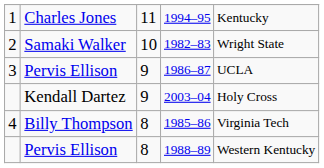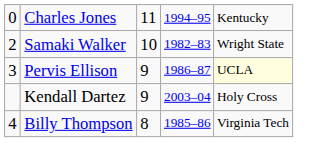 <table class="wikitable">
 <tr>
 </tr>
 <tr>
-<td>1</td>
+<td>0</td>
 <td><a href='#'>Charles Jones</a></td>
 <td>11</td>
 <td style="font-size:80%;"><a href='#'>1994–95</a></td>
 <td style="font-size:80%;">Kentucky</td>
 </tr>
 <tr>
 <td>2</td>
 <td><a href='#'>Samaki Walker</a></td>
 <td>10</td>
 <td style="font-size:80%;"><a href='#'>1982–83</a></td>
 <td style="font-size:80%;">Wright State</td>
 </tr>
 <tr>
 <td>3</td>
 <td><a href='#'>Pervis Ellison</a></td>
 <td>9</td>
 <td style="font-size:80%;"><a href='#'>1986–87</a></td>
-<td style="font-size:80%;">UCLA</td>
+<td style="background: lightyellow; font-size:80%;">UCLA</td>
 </tr>
 <tr>
 <td></td>
 <td>Kendall Dartez</td>
 <td>9</td>
 <td style="font-size:80%;"><a href='#'>2003–04</a></td>
 <td style="font-size:80%;">Holy Cross</td>
 </tr>
 <tr>
 <td>4</td>
 <td><a href='#'>Billy Thompson</a></td>
 <td>8</td>
 <td style="font-size:80%;"><a href='#'>1985–86</a></td>
 <td style="font-size:80%;">Virginia Tech</td>
 </tr>
-<tr>
-<td></td>
-<td><a href='#'>Pervis Ellison</a></td>
-<td>8</td>
-<td style="font-size:80%;"><a href='#'>1988–89</a></td>
-<td style="font-size:80%;">Western Kentucky</td>
-</tr>
 </table>
